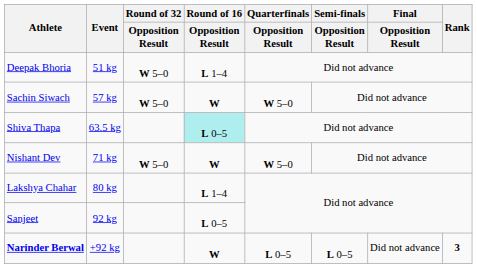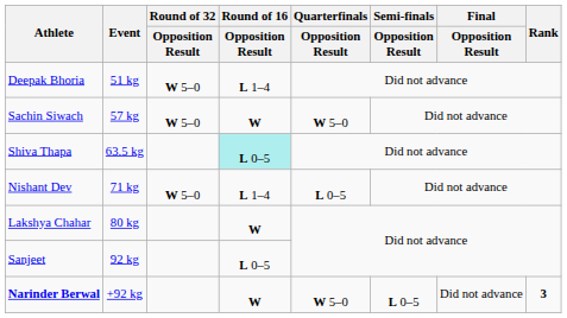 <table class=wikitable style="text-align:center; font-size:90%">
 <tr>
 <th rowspan=2>Athlete</th>
 <th rowspan=2>Event</th>
 <th>Round of 32</th>
 <th>Round of 16</th>
 <th>Quarterfinals</th>
 <th>Semi-finals</th>
 <th>Final</th>
 <th rowspan=2>Rank</th>
 </tr>
 <tr>
 <th>Opposition<br>Result</th>
 <th>Opposition<br>Result</th>
 <th>Opposition<br>Result</th>
 <th>Opposition<br>Result</th>
 <th>Opposition<br>Result</th>
 </tr>
 <tr>
 <td style="text-align:left"><a href='#'>Deepak Bhoria</a></td>
 <td><a href='#'>51 kg</a></td>
 <td><br><strong>W</strong> 5–0</td>
 <td><br><strong>L</strong> 1–4</td>
 <td colspan="4">Did not advance</td>
 </tr>
 <tr>
 <td style="text-align:left"><a href='#'>Sachin Siwach</a></td>
 <td><a href='#'>57 kg</a></td>
 <td><br><strong>W</strong> 5–0</td>
 <td><br><strong>W</strong> </td>
 <td><br><strong>W</strong> 5–0</td>
 <td colspan="3">Did not advance</td>
 </tr>
 <tr>
 <td style="text-align:left"><a href='#'>Shiva Thapa</a></td>
 <td><a href='#'>63.5 kg</a></td>
 <td></td>
 <td style="background: paleturquoise;"><br><strong>L</strong> 0–5</td>
 <td colspan="4">Did not advance</td>
 </tr>
 <tr>
 <td style="text-align:left"><a href='#'>Nishant Dev</a></td>
 <td><a href='#'>71 kg</a></td>
 <td><br><strong>W</strong> 5–0</td>
-<td><br><strong>W</strong> </td>
-<td><br><strong>W</strong> 5–0</td>
+<td><br><strong>L</strong> 1–4</td>
+<td><br><strong>L</strong> 0–5</td>
 <td colspan="3">Did not advance</td>
 </tr>
 <tr>
 <td style="text-align:left"><a href='#'>Lakshya Chahar</a></td>
 <td><a href='#'>80 kg</a></td>
 <td></td>
-<td><br><strong>L</strong> 1–4</td>
+<td><br><strong>W</strong> </td>
 <td colspan="4" rowspan="2">Did not advance</td>
 </tr>
 <tr>
 <td style="text-align:left"><a href='#'>Sanjeet</a></td>
 <td><a href='#'>92 kg</a></td>
 <td></td>
 <td><br><strong>L</strong> 0–5</td>
 </tr>
 <tr>
 <td style="text-align:left"><strong><a href='#'>Narinder Berwal</a></strong></td>
 <td><a href='#'>+92 kg</a></td>
 <td></td>
 <td><br><strong>W</strong> </td>
-<td><br><strong>L</strong> 0–5</td>
+<td><br><strong>W</strong> 5–0</td>
 <td><br><strong>L</strong> 0–5</td>
 <td>Did not advance</td>
 <td><strong>3</strong></td>
 </tr>
 </table>
